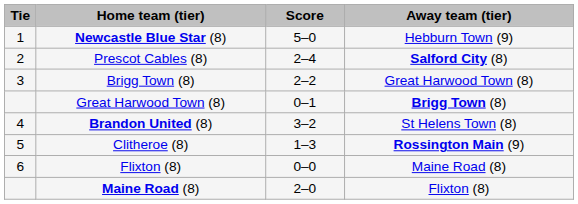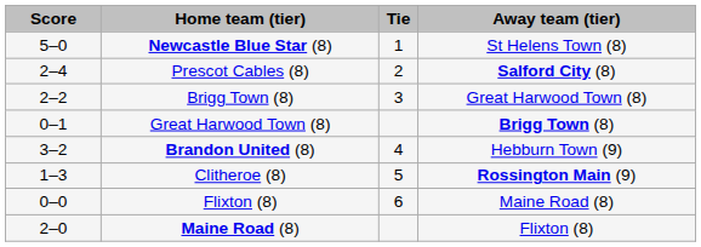 <table class="wikitable" style="width: 600px; background:WhiteSmoke; text-align:center; font-size:90%">
 <tr>
+<td scope="col" style="width: 12.50%; background:silver;"><strong>Score</strong></td>
+<td scope="col" style="width: 36.25%; background:silver;"><strong>Home team (tier)</strong></td>
 <td scope="col" style="width:  5.00%; background:silver;"><strong>Tie</strong></td>
-<td scope="col" style="width: 36.25%; background:silver;"><strong>Home team (tier)</strong></td>
-<td scope="col" style="width: 12.50%; background:silver;"><strong>Score</strong></td>
 <td scope="col" style="width: 36.25%; background:silver;"><strong>Away team (tier)</strong></td>
 </tr>
 <tr>
+<td>5–0</td>
+<td><strong><a href='#'>Newcastle Blue Star</a></strong> (8)</td>
 <td>1</td>
-<td><strong><a href='#'>Newcastle Blue Star</a></strong> (8)</td>
-<td>5–0</td>
+<td><a href='#'>St Helens Town</a> (8)</td>
+</tr>
+<tr>
+<td>2–4</td>
+<td><a href='#'>Prescot Cables</a> (8)</td>
+<td>2</td>
+<td><strong><a href='#'>Salford City</a></strong> (8)</td>
+</tr>
+<tr>
+<td>2–2</td>
+<td><a href='#'>Brigg Town</a> (8)</td>
+<td>3</td>
+<td><a href='#'>Great Harwood Town</a> (8)</td>
+</tr>
+<tr>
+<td>0–1</td>
+<td><a href='#'>Great Harwood Town</a> (8)</td>
+<td><em></em></td>
+<td><strong><a href='#'>Brigg Town</a></strong> (8)</td>
+</tr>
+<tr>
+<td>3–2</td>
+<td><strong><a href='#'>Brandon United</a></strong> (8)</td>
+<td>4</td>
 <td><a href='#'>Hebburn Town</a> (9)</td>
 </tr>
 <tr>
-<td>2</td>
-<td><a href='#'>Prescot Cables</a> (8)</td>
-<td>2–4</td>
-<td><strong><a href='#'>Salford City</a></strong> (8)</td>
-</tr>
-<tr>
-<td>3</td>
-<td><a href='#'>Brigg Town</a> (8)</td>
-<td>2–2</td>
-<td><a href='#'>Great Harwood Town</a> (8)</td>
-</tr>
-<tr>
-<td><em></em></td>
-<td><a href='#'>Great Harwood Town</a> (8)</td>
-<td>0–1</td>
-<td><strong><a href='#'>Brigg Town</a></strong> (8)</td>
-</tr>
-<tr>
-<td>4</td>
-<td><strong><a href='#'>Brandon United</a></strong> (8)</td>
-<td>3–2</td>
-<td><a href='#'>St Helens Town</a> (8)</td>
-</tr>
-<tr>
+<td>1–3</td>
+<td><a href='#'>Clitheroe</a> (8)</td>
 <td>5</td>
-<td><a href='#'>Clitheroe</a> (8)</td>
-<td>1–3</td>
 <td><strong><a href='#'>Rossington Main</a></strong> (9)</td>
 </tr>
 <tr>
+<td>0–0</td>
+<td><a href='#'>Flixton</a> (8)</td>
 <td>6</td>
-<td><a href='#'>Flixton</a> (8)</td>
-<td>0–0</td>
 <td><a href='#'>Maine Road</a> (8)</td>
 </tr>
 <tr>
+<td>2–0</td>
+<td><strong><a href='#'>Maine Road</a></strong> (8)</td>
 <td><em></em></td>
-<td><strong><a href='#'>Maine Road</a></strong> (8)</td>
-<td>2–0</td>
 <td><a href='#'>Flixton</a> (8)</td>
 </tr>
 </table>
